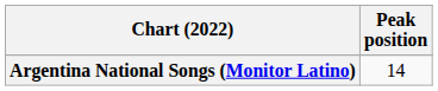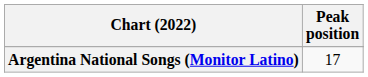 <table class="wikitable sortable plainrowheaders" style="text-align:center">
 <tr>
 <th scope="col">Chart (2022)</th>
 <th scope="col">Peak<br> position</th>
 </tr>
 <tr>
 </tr>
 <tr>
 <th scope="row">Argentina National Songs (<a href='#'>Monitor Latino</a>)</th>
-<td>14</td>
+<td>17</td>
 </tr>
 </table>
